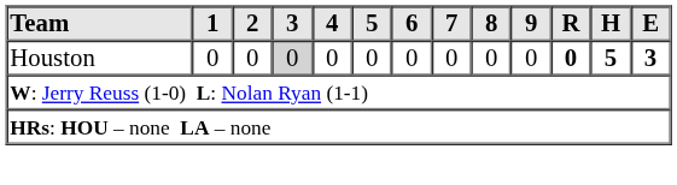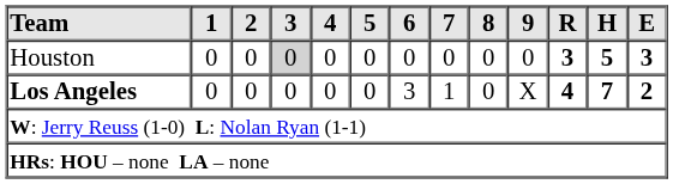 <table border=1 cellspacing=0 width=425 style="margin-left:3em;">
 <tr style="text-align:center; background-color:#e6e6e6;">
 <th style="text-align:left" width=28%>Team</th>
 <th width=6%>1</th>
 <th width=6%>2</th>
 <th width=6%>3</th>
 <th width=6%>4</th>
 <th width=6%>5</th>
 <th width=6%>6</th>
 <th width=6%>7</th>
 <th width=6%>8</th>
 <th width=6%>9</th>
 <th width=6%>R</th>
 <th width=6%>H</th>
 <th width=6%>E</th>
 </tr>
 <tr style="text-align:center;">
 <td style="text-align:left">Houston</td>
 <td>0</td>
 <td>0</td>
 <td style="background: lightgrey;">0</td>
 <td>0</td>
 <td>0</td>
 <td>0</td>
 <td>0</td>
 <td>0</td>
 <td>0</td>
-<td><strong>0</strong></td>
+<td><strong>3</strong></td>
 <td><strong>5</strong></td>
 <td><strong>3</strong></td>
+</tr>
+<tr style="text-align:center;">
+<td style="text-align:left"><strong>Los Angeles</strong></td>
+<td>0</td>
+<td>0</td>
+<td>0</td>
+<td>0</td>
+<td>0</td>
+<td>3</td>
+<td>1</td>
+<td>0</td>
+<td>X</td>
+<td><strong>4</strong></td>
+<td><strong>7</strong></td>
+<td><strong>2</strong></td>
 </tr>
 <tr style="text-align:left;">
 <td colspan=13><small><strong>W</strong>: <a href='#'>Jerry Reuss</a> (1-0)  <strong>L</strong>: <a href='#'>Nolan Ryan</a> (1-1)  </small></td>
 </tr>
 <tr style="text-align:left;">
 <td colspan=13><small><strong>HRs</strong>: <strong>HOU</strong> – none  <strong>LA</strong> – none</small></td>
 </tr>
 </table>
